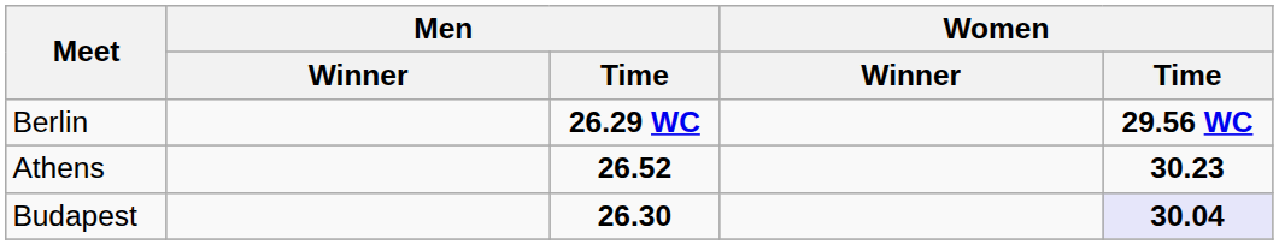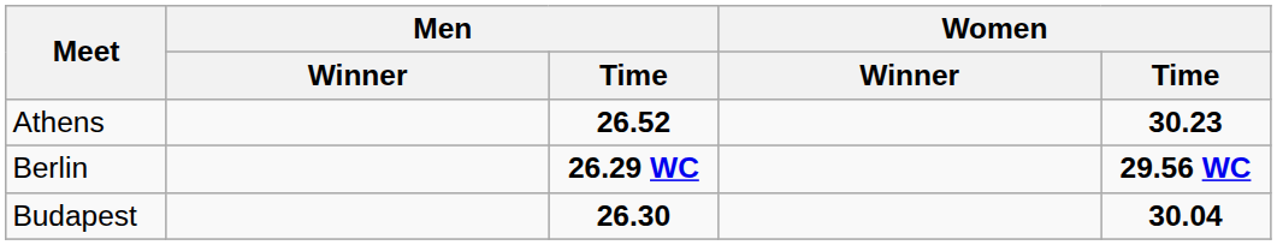 <table class="wikitable">
 <tr>
 <th width=80 rowspan=2>Meet</th>
 <th colspan=2>Men</th>
 <th colspan=2>Women</th>
 </tr>
 <tr>
 <th width=200>Winner</th>
 <th width=85>Time</th>
 <th width=200>Winner</th>
 <th width=85>Time</th>
 </tr>
 <tr>
+<td>Athens</td>
+<td></td>
+<td align=center><strong>26.52</strong></td>
+<td></td>
+<td align=center><strong>30.23</strong></td>
+</tr>
+<tr>
 <td>Berlin</td>
 <td></td>
 <td align=center><strong>26.29 <a href='#'>WC</a></strong></td>
 <td></td>
 <td align=center><strong>29.56 <a href='#'>WC</a></strong></td>
 </tr>
 <tr>
-<td>Athens</td>
-<td></td>
-<td align=center><strong>26.52</strong></td>
-<td></td>
-<td align=center><strong>30.23</strong></td>
-</tr>
-<tr>
 <td>Budapest</td>
 <td></td>
 <td align=center><strong>26.30</strong></td>
 <td></td>
-<td align=center style="background: lavender;"><strong>30.04</strong></td>
+<td align=center><strong>30.04</strong></td>
 </tr>
 </table>
